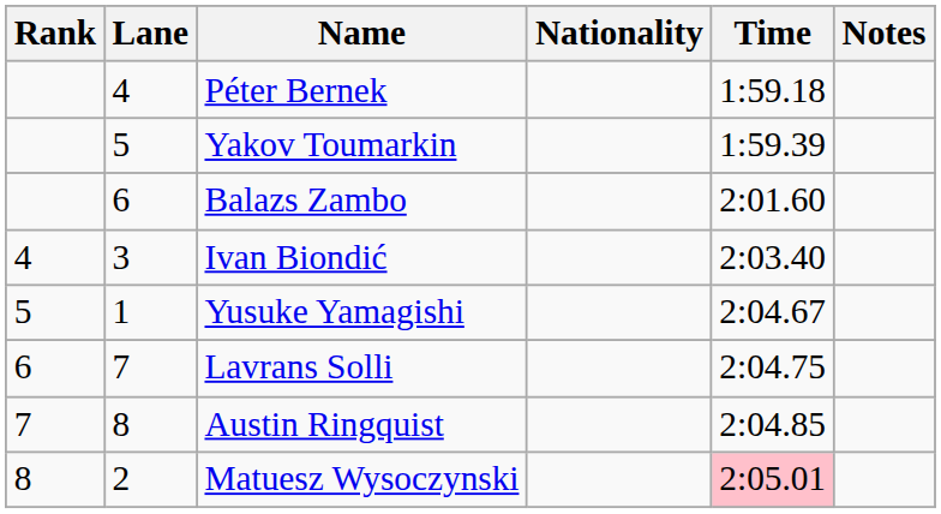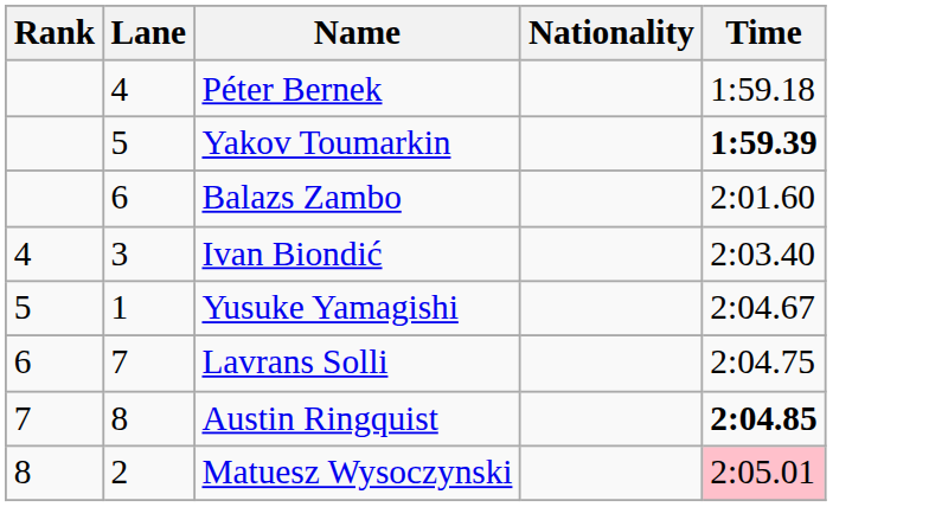 <table class="wikitable">
 <tr>
 <th>Rank</th>
 <th>Lane</th>
 <th>Name</th>
 <th>Nationality</th>
 <th>Time</th>
-<th>Notes</th>
 </tr>
 <tr>
 <td></td>
 <td>4</td>
 <td><a href='#'>Péter Bernek</a></td>
 <td></td>
 <td>1:59.18</td>
-<td></td>
 </tr>
 <tr>
 <td></td>
 <td>5</td>
 <td><a href='#'>Yakov Toumarkin</a></td>
 <td></td>
-<td>1:59.39</td>
-<td></td>
+<td><strong>1:59.39</strong></td>
 </tr>
 <tr>
 <td></td>
 <td>6</td>
 <td><a href='#'>Balazs Zambo</a></td>
 <td></td>
 <td>2:01.60</td>
-<td></td>
 </tr>
 <tr>
 <td>4</td>
 <td>3</td>
 <td><a href='#'>Ivan Biondić</a></td>
 <td></td>
 <td>2:03.40</td>
-<td></td>
 </tr>
 <tr>
 <td>5</td>
 <td>1</td>
 <td><a href='#'>Yusuke Yamagishi</a></td>
 <td></td>
 <td>2:04.67</td>
-<td></td>
 </tr>
 <tr>
 <td>6</td>
 <td>7</td>
 <td><a href='#'>Lavrans Solli</a></td>
 <td></td>
 <td>2:04.75</td>
-<td></td>
 </tr>
 <tr>
 <td>7</td>
 <td>8</td>
 <td><a href='#'>Austin Ringquist</a></td>
 <td></td>
-<td>2:04.85</td>
-<td></td>
+<td><strong>2:04.85</strong></td>
 </tr>
 <tr>
 <td>8</td>
 <td>2</td>
 <td><a href='#'>Matuesz Wysoczynski</a></td>
 <td></td>
 <td style="background: pink;">2:05.01</td>
-<td></td>
 </tr>
 </table>
